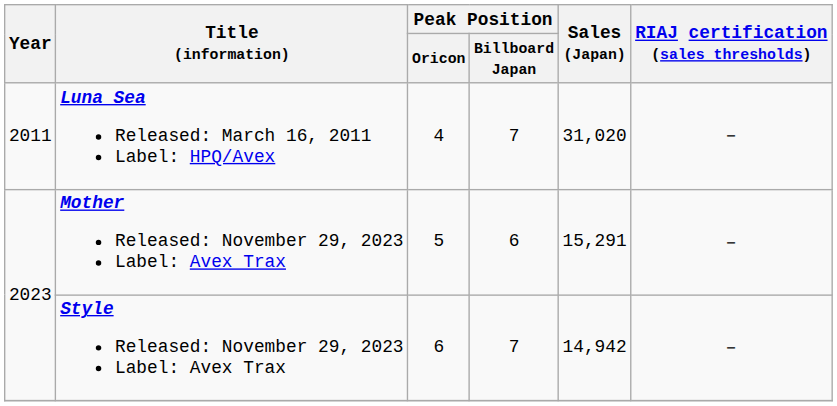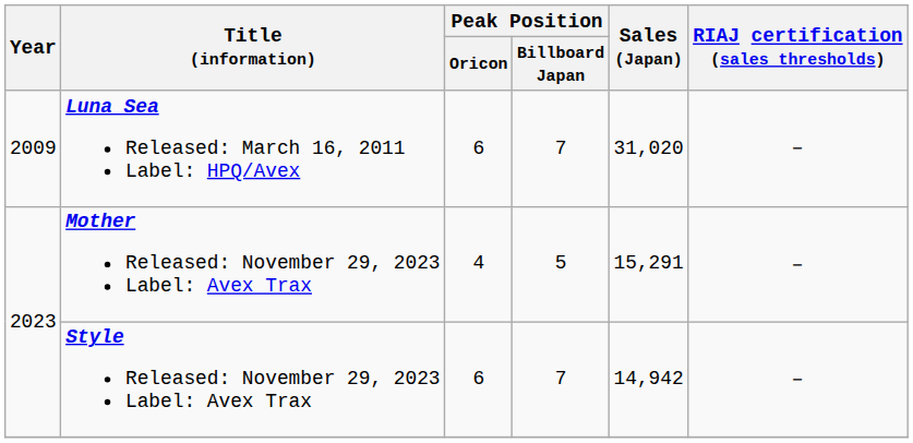 <table class="wikitable">
 <tr>
 <th rowspan="2">Year</th>
 <th rowspan="2">Title<br><small>(information)</small><br></th>
 <th colspan="2">Peak Position <br></th>
 <th rowspan="2">Sales<br><small>(Japan)</small><br></th>
 <th rowspan="2"><a href='#'>RIAJ</a> <a href='#'>certification</a><br><small>(<a href='#'>sales thresholds</a>)</small></th>
 </tr>
 <tr>
 <th style="width:30px;"><small>Oricon</small></th>
 <th style="width:30px;"><small>Billboard Japan</small></th>
 </tr>
 <tr>
-<td>2011</td>
+<td>2009</td>
 <td><strong><em><a href='#'>Luna Sea</a></em></strong><br><ul><li>Released: March 16, 2011</li><li>Label: <a href='#'>HPQ/Avex</a></li></ul></td>
-<td style="text-align:center;">4</td>
+<td style="text-align:center;">6</td>
 <td style="text-align:center;">7</td>
 <td style="text-align:center;">31,020</td>
 <td style="text-align:center;">－</td>
 </tr>
 <tr>
 <td rowspan="2">2023</td>
 <td><strong><em><a href='#'>Mother</a></em></strong><br><ul><li>Released: November 29, 2023</li><li>Label: <a href='#'>Avex Trax</a></li></ul></td>
+<td style="text-align:center;">4</td>
 <td style="text-align:center;">5</td>
-<td style="text-align:center;">6</td>
 <td style="text-align:center;">15,291</td>
 <td style="text-align:center;">－</td>
 </tr>
 <tr>
 <td><strong><em><a href='#'>Style</a></em></strong><br><ul><li>Released: November 29, 2023</li><li>Label: Avex Trax</li></ul></td>
 <td style="text-align:center;">6</td>
 <td style="text-align:center;">7</td>
 <td style="text-align:center;">14,942</td>
 <td style="text-align:center;">－</td>
 </tr>
 <tr>
 </tr>
 </table>
